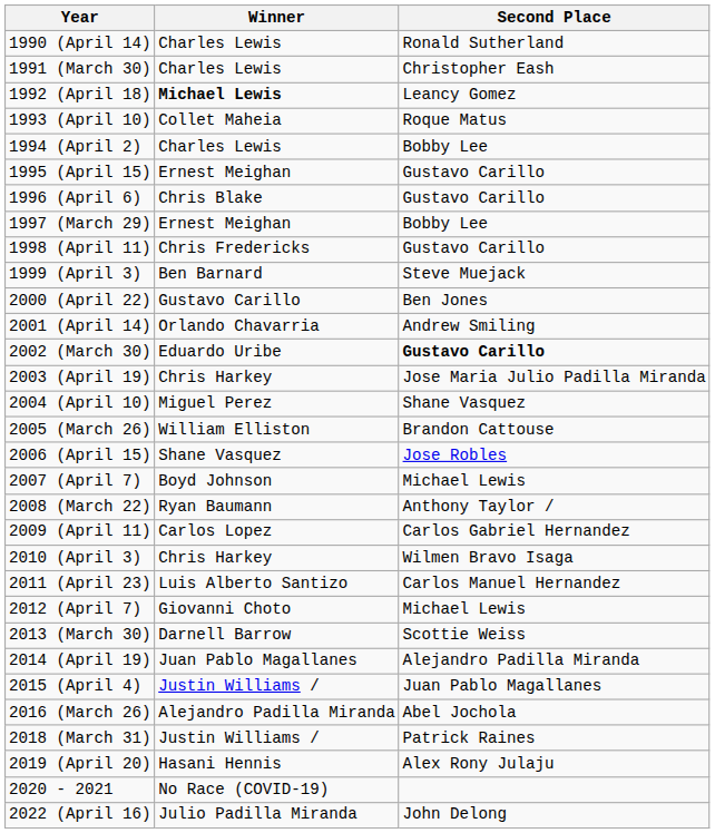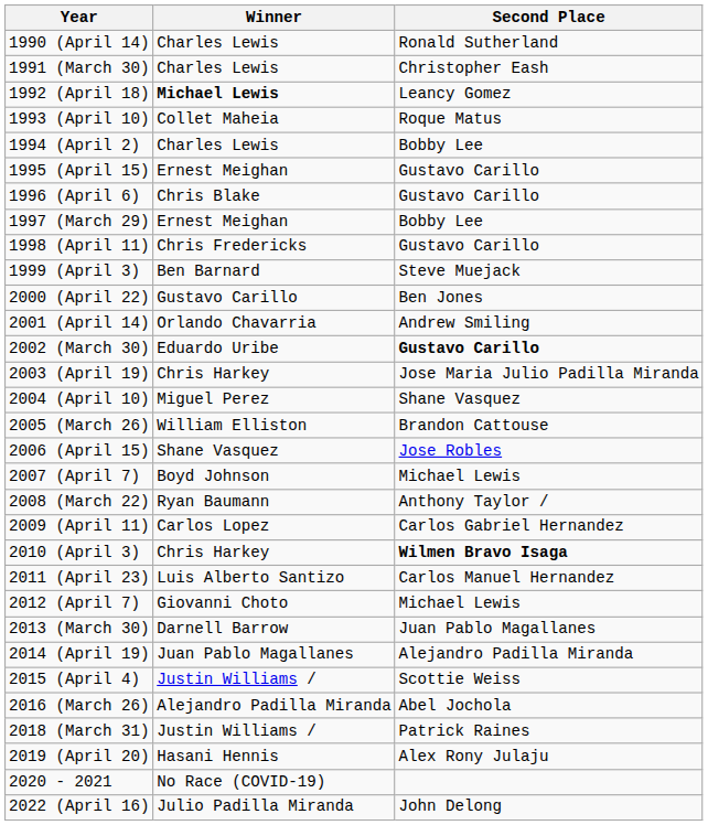 <table class="wikitable">
 <tr>
 <th>Year</th>
 <th>Winner</th>
 <th>Second Place</th>
 </tr>
 <tr>
 <td>1990 (April 14)</td>
 <td>Charles Lewis</td>
 <td>Ronald Sutherland</td>
 </tr>
 <tr>
 <td>1991 (March 30)</td>
 <td>Charles Lewis</td>
 <td>Christopher Eash </td>
 </tr>
 <tr>
 <td>1992 (April 18)</td>
 <td><strong>Michael Lewis</strong></td>
 <td>Leancy Gomez </td>
 </tr>
 <tr>
 <td>1993 (April 10)</td>
 <td>Collet Maheia</td>
 <td>Roque Matus</td>
 </tr>
 <tr>
 <td>1994 (April 2)</td>
 <td>Charles Lewis</td>
 <td>Bobby Lee </td>
 </tr>
 <tr>
 <td>1995 (April 15)</td>
 <td>Ernest Meighan</td>
 <td>Gustavo Carillo </td>
 </tr>
 <tr>
 <td>1996 (April 6)</td>
 <td>Chris Blake </td>
 <td>Gustavo Carillo </td>
 </tr>
 <tr>
 <td>1997 (March 29)</td>
 <td>Ernest Meighan</td>
 <td>Bobby Lee </td>
 </tr>
 <tr>
 <td>1998 (April 11)</td>
 <td>Chris Fredericks </td>
 <td>Gustavo Carillo </td>
 </tr>
 <tr>
 <td>1999 (April 3)</td>
 <td>Ben Barnard </td>
 <td>Steve Muejack </td>
 </tr>
 <tr>
 <td>2000 (April 22)</td>
 <td>Gustavo Carillo </td>
 <td>Ben Jones </td>
 </tr>
 <tr>
 <td>2001 (April 14)</td>
 <td>Orlando Chavarria</td>
 <td>Andrew Smiling</td>
 </tr>
 <tr>
 <td>2002 (March 30)</td>
 <td>Eduardo Uribe </td>
 <td><strong>Gustavo Carillo </strong></td>
 </tr>
 <tr>
 <td>2003 (April 19)</td>
 <td>Chris Harkey </td>
 <td>Jose Maria Julio Padilla Miranda </td>
 </tr>
 <tr>
 <td>2004 (April 10)</td>
 <td>Miguel Perez </td>
 <td>Shane Vasquez</td>
 </tr>
 <tr>
 <td>2005 (March 26)</td>
 <td>William Elliston </td>
 <td>Brandon Cattouse</td>
 </tr>
 <tr>
 <td>2006 (April 15)</td>
 <td>Shane Vasquez</td>
 <td><a href='#'>Jose Robles</a></td>
 </tr>
 <tr>
 <td>2007 (April 7)</td>
 <td>Boyd Johnson </td>
 <td>Michael Lewis</td>
 </tr>
 <tr>
 <td>2008 (March 22)</td>
 <td>Ryan Baumann </td>
 <td>Anthony Taylor /</td>
 </tr>
 <tr>
 <td>2009 (April 11)</td>
 <td>Carlos Lopez </td>
 <td>Carlos Gabriel Hernandez </td>
 </tr>
 <tr>
 <td>2010 (April 3)</td>
 <td>Chris Harkey </td>
-<td>Wilmen Bravo Isaga </td>
+<td><strong>Wilmen Bravo Isaga </strong></td>
 </tr>
 <tr>
 <td>2011 (April 23)</td>
 <td>Luis Alberto Santizo </td>
 <td>Carlos Manuel Hernandez </td>
 </tr>
 <tr>
 <td>2012 (April 7)</td>
 <td>Giovanni Choto</td>
 <td>Michael Lewis</td>
 </tr>
 <tr>
 <td>2013 (March 30)</td>
 <td>Darnell Barrow</td>
-<td>Scottie Weiss </td>
+<td>Juan Pablo Magallanes </td>
 </tr>
 <tr>
 <td>2014 (April 19)</td>
 <td>Juan Pablo Magallanes </td>
 <td>Alejandro Padilla Miranda </td>
 </tr>
 <tr>
 <td>2015 (April 4)</td>
 <td><a href='#'>Justin Williams</a> /</td>
-<td>Juan Pablo Magallanes </td>
+<td>Scottie Weiss </td>
 </tr>
 <tr>
 <td>2016 (March 26)</td>
 <td>Alejandro Padilla Miranda </td>
 <td>Abel Jochola </td>
 </tr>
 <tr>
 <td>2018 (March 31)</td>
 <td>Justin Williams /</td>
 <td>Patrick Raines </td>
 </tr>
 <tr>
 <td>2019 (April 20)</td>
 <td>Hasani Hennis </td>
 <td>Alex Rony Julaju </td>
 </tr>
 <tr>
 <td>2020 - 2021</td>
 <td>No Race (COVID-19)</td>
 <td></td>
 </tr>
 <tr>
 <td>2022 (April 16)</td>
 <td>Julio Padilla Miranda </td>
 <td>John Delong </td>
 </tr>
 </table>
